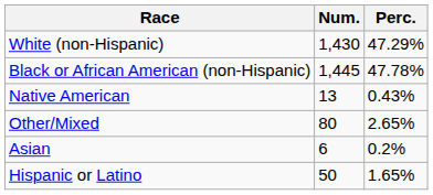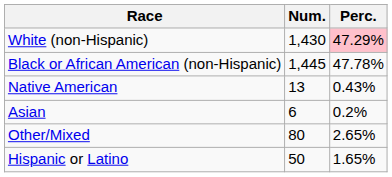 <table class="wikitable">
 <tr>
 <th>Race</th>
 <th>Num.</th>
 <th>Perc.</th>
 </tr>
 <tr>
 <td><a href='#'>White</a> (non-Hispanic)</td>
 <td>1,430</td>
-<td>47.29%</td>
+<td style="background: pink;">47.29%</td>
 </tr>
 <tr>
 <td><a href='#'>Black or African American</a> (non-Hispanic)</td>
 <td>1,445</td>
 <td>47.78%</td>
 </tr>
 <tr>
 <td><a href='#'>Native American</a></td>
 <td>13</td>
 <td>0.43%</td>
 </tr>
 <tr>
+<td><a href='#'>Asian</a></td>
+<td>6</td>
+<td>0.2%</td>
+</tr>
+<tr>
 <td><a href='#'>Other/Mixed</a></td>
 <td>80</td>
 <td>2.65%</td>
-</tr>
-<tr>
-<td><a href='#'>Asian</a></td>
-<td>6</td>
-<td>0.2%</td>
 </tr>
 <tr>
 <td><a href='#'>Hispanic</a> or <a href='#'>Latino</a></td>
 <td>50</td>
 <td>1.65%</td>
 </tr>
 </table>
